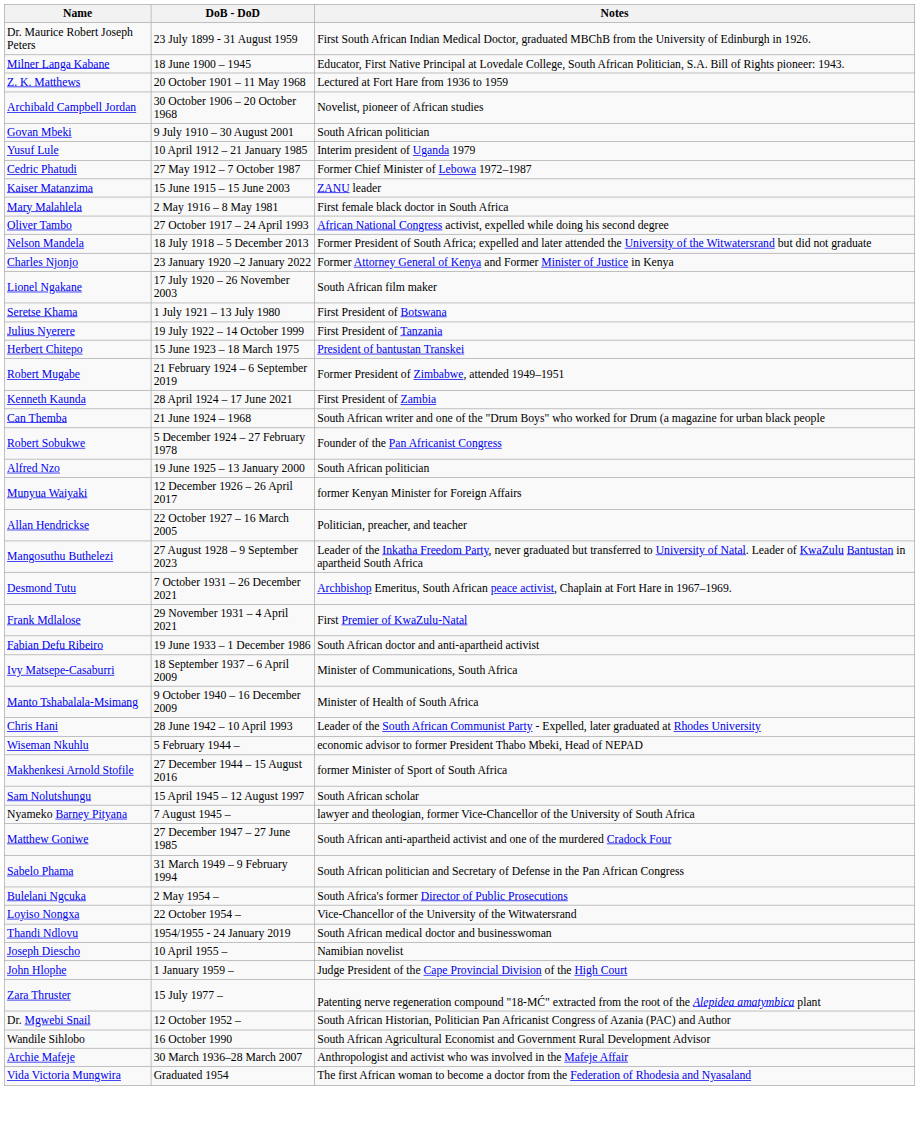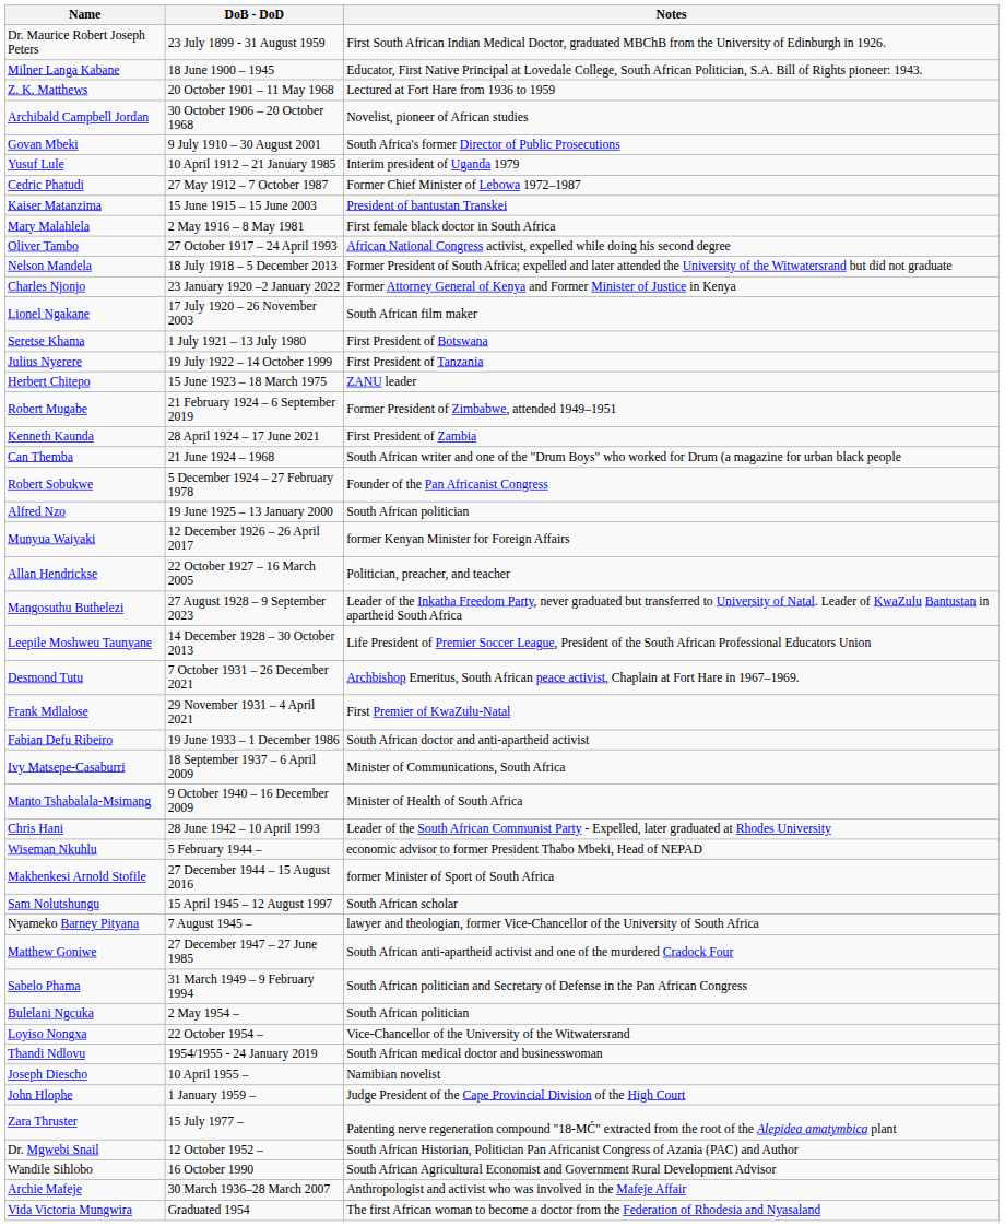 <table class="wikitable">
 <tr>
 <th>Name</th>
 <th>DoB - DoD</th>
 <th>Notes</th>
 </tr>
 <tr>
 <td>Dr. Maurice Robert Joseph Peters</td>
 <td>23 July 1899 - 31 August 1959</td>
 <td>First South African Indian Medical Doctor, graduated MBChB from the University of Edinburgh in 1926.</td>
 </tr>
 <tr>
 <td><a href='#'>Milner Langa Kabane</a></td>
 <td>18 June 1900 – 1945</td>
 <td>Educator, First Native Principal at Lovedale College, South African Politician, S.A. Bill of Rights pioneer: 1943.</td>
 </tr>
 <tr>
 <td><a href='#'>Z. K. Matthews</a></td>
 <td>20 October 1901 – 11 May 1968</td>
 <td>Lectured at Fort Hare from 1936 to 1959</td>
 </tr>
 <tr>
 <td><a href='#'>Archibald Campbell Jordan</a></td>
 <td>30 October 1906 – 20 October 1968</td>
 <td>Novelist, pioneer of African studies</td>
 </tr>
 <tr>
 <td><a href='#'>Govan Mbeki</a></td>
 <td>9 July 1910 – 30 August 2001</td>
-<td>South African politician</td>
+<td>South Africa's former <a href='#'>Director of Public Prosecutions</a></td>
 </tr>
 <tr>
 <td><a href='#'>Yusuf Lule</a></td>
 <td>10 April 1912 – 21 January 1985</td>
 <td>Interim president of <a href='#'>Uganda</a> 1979</td>
 </tr>
 <tr>
 <td><a href='#'>Cedric Phatudi</a></td>
 <td>27 May 1912 – 7 October 1987</td>
 <td>Former Chief Minister of <a href='#'>Lebowa</a> 1972–1987</td>
 </tr>
 <tr>
 <td><a href='#'>Kaiser Matanzima</a></td>
 <td>15 June 1915 – 15 June 2003</td>
-<td><a href='#'>ZANU</a> leader</td>
+<td><a href='#'>President of bantustan Transkei</a></td>
 </tr>
 <tr>
 <td><a href='#'>Mary Malahlela</a></td>
 <td>2 May 1916 – 8 May 1981</td>
 <td>First female black doctor in South Africa</td>
 </tr>
 <tr>
 <td><a href='#'>Oliver Tambo</a></td>
 <td>27 October 1917 – 24 April 1993</td>
 <td><a href='#'>African National Congress</a> activist, expelled while doing his second degree</td>
 </tr>
 <tr>
 <td><a href='#'>Nelson Mandela</a></td>
 <td>18 July 1918 – 5 December 2013</td>
 <td>Former President of South Africa; expelled and later attended the <a href='#'>University of the Witwatersrand</a> but did not graduate</td>
 </tr>
 <tr>
 <td><a href='#'>Charles Njonjo</a></td>
 <td>23 January 1920 –2 January 2022</td>
 <td>Former <a href='#'>Attorney General of Kenya</a> and Former <a href='#'>Minister of Justice</a> in Kenya</td>
 </tr>
 <tr>
 <td><a href='#'>Lionel Ngakane</a></td>
 <td>17 July 1920 – 26 November 2003</td>
 <td>South African film maker</td>
 </tr>
 <tr>
 <td><a href='#'>Seretse Khama</a></td>
 <td>1 July 1921 – 13 July 1980</td>
 <td>First President of <a href='#'>Botswana</a></td>
 </tr>
 <tr>
 <td><a href='#'>Julius Nyerere</a></td>
 <td>19 July 1922 – 14 October 1999</td>
 <td>First President of <a href='#'>Tanzania</a></td>
 </tr>
 <tr>
 <td><a href='#'>Herbert Chitepo</a></td>
 <td>15 June 1923 – 18 March 1975</td>
-<td><a href='#'>President of bantustan Transkei</a></td>
+<td><a href='#'>ZANU</a> leader</td>
 </tr>
 <tr>
 <td><a href='#'>Robert Mugabe</a></td>
 <td>21 February 1924 – 6 September 2019</td>
 <td>Former President of <a href='#'>Zimbabwe</a>, attended 1949–1951</td>
 </tr>
 <tr>
 <td><a href='#'>Kenneth Kaunda</a></td>
 <td>28 April 1924 – 17 June 2021</td>
 <td>First President of <a href='#'>Zambia</a></td>
 </tr>
 <tr>
 <td><a href='#'>Can Themba</a></td>
 <td>21 June 1924 – 1968</td>
 <td>South African writer and one of the "Drum Boys" who worked for Drum (a magazine for urban black people</td>
 </tr>
 <tr>
 <td><a href='#'>Robert Sobukwe</a></td>
 <td>5 December 1924 – 27 February 1978</td>
 <td>Founder of the <a href='#'>Pan Africanist Congress</a></td>
 </tr>
 <tr>
 <td><a href='#'>Alfred Nzo</a></td>
 <td>19 June 1925 – 13 January 2000</td>
 <td>South African politician</td>
 </tr>
 <tr>
 <td><a href='#'>Munyua Waiyaki</a></td>
 <td>12 December 1926 – 26 April 2017</td>
 <td>former Kenyan Minister for Foreign Affairs</td>
 </tr>
 <tr>
 <td><a href='#'>Allan Hendrickse</a></td>
 <td>22 October 1927 – 16 March 2005</td>
 <td>Politician, preacher, and teacher</td>
 </tr>
 <tr>
 <td><a href='#'>Mangosuthu Buthelezi</a></td>
 <td>27 August 1928 – 9 September 2023</td>
 <td>Leader of the <a href='#'>Inkatha Freedom Party</a>, never graduated but transferred to <a href='#'>University of Natal</a>. Leader of <a href='#'>KwaZulu</a> <a href='#'>Bantustan</a> in apartheid South Africa</td>
+</tr>
+<tr>
+<td><a href='#'>Leepile Moshweu Taunyane</a></td>
+<td>14 December 1928 – 30 October 2013</td>
+<td>Life President of <a href='#'>Premier Soccer League</a>, President of the South African Professional Educators Union</td>
 </tr>
 <tr>
 <td><a href='#'>Desmond Tutu</a></td>
 <td>7 October 1931 – 26 December 2021</td>
 <td><a href='#'>Archbishop</a> Emeritus, South African <a href='#'>peace activist</a>, Chaplain at Fort Hare in 1967–1969.</td>
 </tr>
 <tr>
 <td><a href='#'>Frank Mdlalose</a></td>
 <td>29 November 1931 – 4 April 2021</td>
 <td>First <a href='#'>Premier of KwaZulu-Natal</a></td>
 </tr>
 <tr>
 <td><a href='#'>Fabian Defu Ribeiro</a></td>
 <td>19 June 1933 – 1 December 1986</td>
 <td>South African doctor and anti-apartheid activist</td>
 </tr>
 <tr>
 <td><a href='#'>Ivy Matsepe-Casaburri</a></td>
 <td>18 September 1937 – 6 April 2009</td>
 <td>Minister of Communications, South Africa</td>
 </tr>
 <tr>
 <td><a href='#'>Manto Tshabalala-Msimang</a></td>
 <td>9 October 1940 – 16 December 2009</td>
 <td>Minister of Health of South Africa</td>
 </tr>
 <tr>
 <td><a href='#'>Chris Hani</a></td>
 <td>28 June 1942 – 10 April 1993</td>
 <td>Leader of the <a href='#'>South African Communist Party</a> - Expelled, later graduated at <a href='#'>Rhodes University</a></td>
 </tr>
 <tr>
 <td><a href='#'>Wiseman Nkuhlu</a></td>
 <td>5 February 1944 –</td>
 <td>economic advisor to former President Thabo Mbeki, Head of NEPAD</td>
 </tr>
 <tr>
 <td><a href='#'>Makhenkesi Arnold Stofile</a></td>
 <td>27 December 1944 – 15 August 2016</td>
 <td>former Minister of Sport of South Africa</td>
 </tr>
 <tr>
 <td><a href='#'>Sam Nolutshungu</a></td>
 <td>15 April 1945 – 12 August 1997</td>
 <td>South African scholar</td>
 </tr>
 <tr>
 <td>Nyameko <a href='#'>Barney Pityana</a></td>
 <td>7 August 1945 –</td>
 <td>lawyer and theologian, former Vice-Chancellor of the University of South Africa</td>
 </tr>
 <tr>
 <td><a href='#'>Matthew Goniwe</a></td>
 <td>27 December 1947 – 27 June 1985</td>
 <td>South African anti-apartheid activist and one of the murdered <a href='#'>Cradock Four</a></td>
 </tr>
 <tr>
 <td><a href='#'>Sabelo Phama</a></td>
 <td>31 March 1949 – 9 February 1994</td>
 <td>South African politician and Secretary of Defense in the Pan African Congress</td>
 </tr>
 <tr>
 <td><a href='#'>Bulelani Ngcuka</a></td>
 <td>2 May 1954 –</td>
-<td>South Africa's former <a href='#'>Director of Public Prosecutions</a></td>
+<td>South African politician</td>
 </tr>
 <tr>
 <td><a href='#'>Loyiso Nongxa</a></td>
 <td>22 October 1954 –</td>
 <td>Vice-Chancellor of the University of the Witwatersrand</td>
 </tr>
 <tr>
 <td><a href='#'>Thandi Ndlovu</a></td>
 <td>1954/1955 - 24 January 2019</td>
 <td>South African medical doctor and businesswoman</td>
 </tr>
 <tr>
 <td><a href='#'>Joseph Diescho</a></td>
 <td>10 April 1955 –</td>
 <td>Namibian novelist</td>
 </tr>
 <tr>
 <td><a href='#'>John Hlophe</a></td>
 <td>1 January 1959 –</td>
 <td>Judge President of the <a href='#'>Cape Provincial Division</a> of the <a href='#'>High Court</a></td>
 </tr>
 <tr>
 <td><a href='#'>Zara Thruster</a></td>
 <td>15 July 1977 –</td>
 <td><br>Patenting nerve regeneration compound "18-MĆ" extracted from the root of the <em><a href='#'>Alepidea amatymbica</a></em> plant</td>
 </tr>
 <tr>
 <td>Dr. <a href='#'>Mgwebi Snail</a></td>
 <td>12 October 1952 –</td>
 <td>South African Historian, Politician Pan Africanist Congress of Azania (PAC) and Author</td>
 </tr>
 <tr>
 <td>Wandile Sihlobo</td>
 <td>16 October 1990</td>
 <td>South African Agricultural Economist and Government Rural Development Advisor</td>
 </tr>
 <tr>
 <td><a href='#'>Archie Mafeje</a></td>
 <td>30 March 1936–28 March 2007</td>
 <td>Anthropologist and activist who was involved in the <a href='#'>Mafeje Affair</a></td>
 </tr>
 <tr>
 <td><a href='#'>Vida Victoria Mungwira</a></td>
 <td>Graduated 1954</td>
 <td>The first African woman to become a doctor from the <a href='#'>Federation of Rhodesia and Nyasaland</a></td>
 </tr>
 </table>
